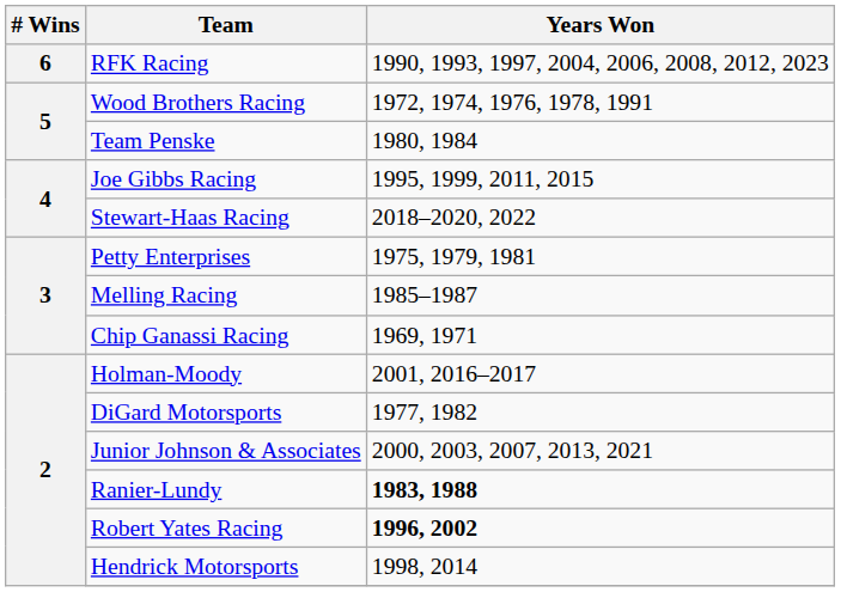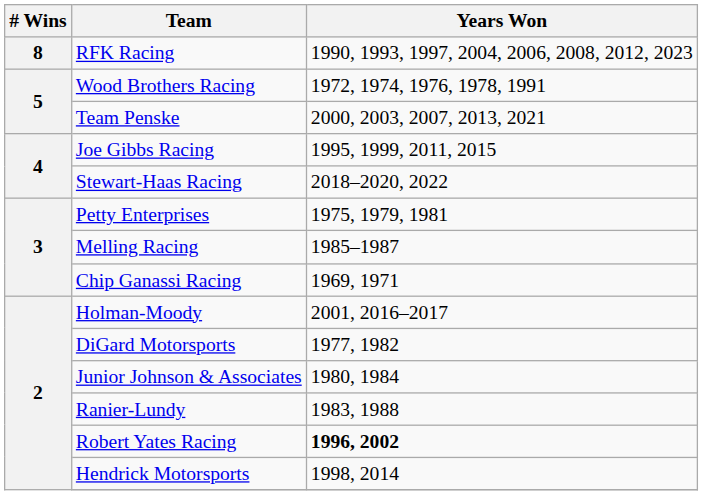 <table class="wikitable" style="font-size: 95%;">
 <tr>
 <th># Wins</th>
 <th>Team</th>
 <th>Years Won</th>
 </tr>
 <tr>
-<th>6</th>
+<th>8</th>
 <td><a href='#'>RFK Racing</a></td>
 <td>1990, 1993, 1997, 2004, 2006, 2008, 2012, 2023</td>
 </tr>
 <tr>
 <th rowspan="2">5</th>
 <td><a href='#'>Wood Brothers Racing</a></td>
 <td>1972, 1974, 1976, 1978, 1991</td>
 </tr>
 <tr>
 <td><a href='#'>Team Penske</a></td>
-<td>1980, 1984</td>
+<td>2000, 2003, 2007, 2013, 2021</td>
 </tr>
 <tr>
 <th rowspan="2">4</th>
 <td><a href='#'>Joe Gibbs Racing</a></td>
 <td>1995, 1999, 2011, 2015</td>
 </tr>
 <tr>
 <td><a href='#'>Stewart-Haas Racing</a></td>
 <td>2018–2020, 2022</td>
 </tr>
 <tr>
 <th rowspan="3">3</th>
 <td><a href='#'>Petty Enterprises</a></td>
 <td>1975, 1979, 1981</td>
 </tr>
 <tr>
 <td><a href='#'>Melling Racing</a></td>
 <td>1985–1987</td>
 </tr>
 <tr>
 <td><a href='#'>Chip Ganassi Racing</a></td>
 <td>1969, 1971</td>
 </tr>
 <tr>
 <th rowspan="7">2</th>
 <td><a href='#'>Holman-Moody</a></td>
 <td>2001, 2016–2017</td>
 </tr>
 <tr>
 <td><a href='#'>DiGard Motorsports</a></td>
 <td>1977, 1982</td>
 </tr>
 <tr>
 <td><a href='#'>Junior Johnson & Associates</a></td>
-<td>2000, 2003, 2007, 2013, 2021</td>
+<td>1980, 1984</td>
 </tr>
 <tr>
 <td><a href='#'>Ranier-Lundy</a></td>
-<td><strong>1983, 1988</strong></td>
+<td>1983, 1988</td>
 </tr>
 <tr>
 <td><a href='#'>Robert Yates Racing</a></td>
 <td><strong>1996, 2002</strong></td>
 </tr>
 <tr>
 <td><a href='#'>Hendrick Motorsports</a></td>
 <td>1998, 2014</td>
 </tr>
 <tr>
 </tr>
 </table>
